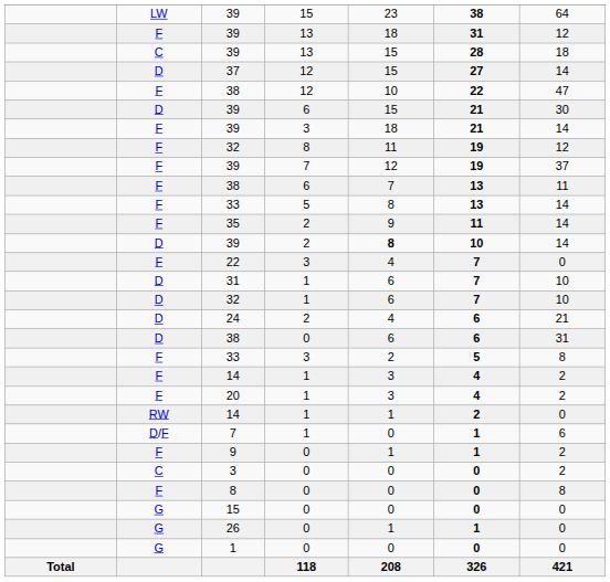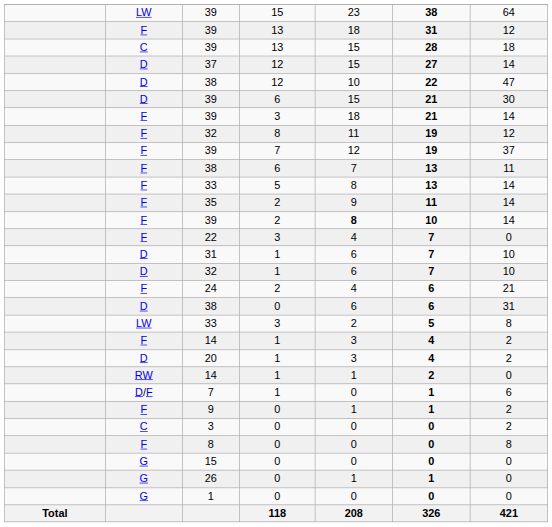 <table class="wikitable sortable" width ="800">
 <tr align="center">
 </tr>
 <tr align="center" bgcolor="">
 <td></td>
 <td><a href='#'>LW</a></td>
 <td>39</td>
 <td>15</td>
 <td>23</td>
 <td><strong>38</strong></td>
 <td>64</td>
 </tr>
 <tr align="center" bgcolor="f0f0f0">
 <td></td>
 <td><a href='#'>F</a></td>
 <td>39</td>
 <td>13</td>
 <td>18</td>
 <td><strong>31</strong></td>
 <td>12</td>
 </tr>
 <tr align="center" bgcolor="">
 <td></td>
 <td><a href='#'>C</a></td>
 <td>39</td>
 <td>13</td>
 <td>15</td>
 <td><strong>28</strong></td>
 <td>18</td>
 </tr>
 <tr align="center" bgcolor="f0f0f0">
 <td></td>
 <td><a href='#'>D</a></td>
 <td>37</td>
 <td>12</td>
 <td>15</td>
 <td><strong>27</strong></td>
 <td>14</td>
 </tr>
 <tr align="center" bgcolor="">
 <td></td>
-<td><a href='#'>F</a></td>
+<td><a href='#'>D</a></td>
 <td>38</td>
 <td>12</td>
 <td>10</td>
 <td><strong>22</strong></td>
 <td>47</td>
 </tr>
 <tr align="center" bgcolor="f0f0f0">
 <td></td>
 <td><a href='#'>D</a></td>
 <td>39</td>
 <td>6</td>
 <td>15</td>
 <td><strong>21</strong></td>
 <td>30</td>
 </tr>
 <tr align="center" bgcolor="">
 <td></td>
 <td><a href='#'>F</a></td>
 <td>39</td>
 <td>3</td>
 <td>18</td>
 <td><strong>21</strong></td>
 <td>14</td>
 </tr>
 <tr align="center" bgcolor="f0f0f0">
 <td></td>
 <td><a href='#'>F</a></td>
 <td>32</td>
 <td>8</td>
 <td>11</td>
 <td><strong>19</strong></td>
 <td>12</td>
 </tr>
 <tr align="center" bgcolor="">
 <td></td>
 <td><a href='#'>F</a></td>
 <td>39</td>
 <td>7</td>
 <td>12</td>
 <td><strong>19</strong></td>
 <td>37</td>
 </tr>
 <tr align="center" bgcolor="f0f0f0">
 <td></td>
 <td><a href='#'>F</a></td>
 <td>38</td>
 <td>6</td>
 <td>7</td>
 <td><strong>13</strong></td>
 <td>11</td>
 </tr>
 <tr align="center" bgcolor="">
 <td></td>
 <td><a href='#'>F</a></td>
 <td>33</td>
 <td>5</td>
 <td>8</td>
 <td><strong>13</strong></td>
 <td>14</td>
 </tr>
 <tr align="center" bgcolor="f0f0f0">
 <td></td>
 <td><a href='#'>F</a></td>
 <td>35</td>
 <td>2</td>
 <td>9</td>
 <td><strong>11</strong></td>
 <td>14</td>
 </tr>
 <tr align="center" bgcolor="">
 <td></td>
-<td><a href='#'>D</a></td>
+<td><a href='#'>F</a></td>
 <td>39</td>
 <td>2</td>
 <td><strong>8</strong></td>
 <td><strong>10</strong></td>
 <td>14</td>
 </tr>
 <tr align="center" bgcolor="f0f0f0">
 <td></td>
 <td><a href='#'>F</a></td>
 <td>22</td>
 <td>3</td>
 <td>4</td>
 <td><strong>7</strong></td>
 <td>0</td>
 </tr>
 <tr align="center" bgcolor="">
 <td></td>
 <td><a href='#'>D</a></td>
 <td>31</td>
 <td>1</td>
 <td>6</td>
 <td><strong>7</strong></td>
 <td>10</td>
 </tr>
 <tr align="center" bgcolor="f0f0f0">
 <td></td>
 <td><a href='#'>D</a></td>
 <td>32</td>
 <td>1</td>
 <td>6</td>
 <td><strong>7</strong></td>
 <td>10</td>
 </tr>
 <tr align="center" bgcolor="">
 <td></td>
-<td><a href='#'>D</a></td>
+<td><a href='#'>F</a></td>
 <td>24</td>
 <td>2</td>
 <td>4</td>
 <td><strong>6</strong></td>
 <td>21</td>
 </tr>
 <tr align="center" bgcolor="f0f0f0">
 <td></td>
 <td><a href='#'>D</a></td>
 <td>38</td>
 <td>0</td>
 <td>6</td>
 <td><strong>6</strong></td>
 <td>31</td>
 </tr>
 <tr align="center" bgcolor="">
 <td></td>
-<td><a href='#'>F</a></td>
+<td><a href='#'>LW</a></td>
 <td>33</td>
 <td>3</td>
 <td>2</td>
 <td><strong>5</strong></td>
 <td>8</td>
 </tr>
 <tr align="center" bgcolor="f0f0f0">
 <td></td>
 <td><a href='#'>F</a></td>
 <td>14</td>
 <td>1</td>
 <td>3</td>
 <td><strong>4</strong></td>
 <td>2</td>
 </tr>
 <tr align="center" bgcolor="">
 <td></td>
-<td><a href='#'>F</a></td>
+<td><a href='#'>D</a></td>
 <td>20</td>
 <td>1</td>
 <td>3</td>
 <td><strong>4</strong></td>
 <td>2</td>
 </tr>
 <tr align="center" bgcolor="f0f0f0">
 <td></td>
 <td><a href='#'>RW</a></td>
 <td>14</td>
 <td>1</td>
 <td>1</td>
 <td><strong>2</strong></td>
 <td>0</td>
 </tr>
 <tr align="center" bgcolor="">
 <td></td>
 <td><a href='#'>D</a>/<a href='#'>F</a></td>
 <td>7</td>
 <td>1</td>
 <td>0</td>
 <td><strong>1</strong></td>
 <td>6</td>
 </tr>
 <tr align="center" bgcolor="f0f0f0">
 <td></td>
 <td><a href='#'>F</a></td>
 <td>9</td>
 <td>0</td>
 <td>1</td>
 <td><strong>1</strong></td>
 <td>2</td>
 </tr>
 <tr align="center" bgcolor="">
 <td></td>
 <td><a href='#'>C</a></td>
 <td>3</td>
 <td>0</td>
 <td>0</td>
 <td><strong>0</strong></td>
 <td>2</td>
 </tr>
 <tr align="center" bgcolor="f0f0f0">
 <td></td>
 <td><a href='#'>F</a></td>
 <td>8</td>
 <td>0</td>
 <td>0</td>
 <td><strong>0</strong></td>
 <td>8</td>
 </tr>
 <tr align="center" bgcolor="">
 <td></td>
 <td><a href='#'>G</a></td>
 <td>15</td>
 <td>0</td>
 <td>0</td>
 <td><strong>0</strong></td>
 <td>0</td>
 </tr>
 <tr align="center" bgcolor="f0f0f0">
 <td></td>
 <td><a href='#'>G</a></td>
 <td>26</td>
 <td>0</td>
 <td>1</td>
 <td><strong>1</strong></td>
 <td>0</td>
 </tr>
 <tr align="center" bgcolor="">
 <td></td>
 <td><a href='#'>G</a></td>
 <td>1</td>
 <td>0</td>
 <td>0</td>
 <td><strong>0</strong></td>
 <td>0</td>
 </tr>
 <tr>
 <th>Total</th>
 <th></th>
 <th></th>
 <th>118</th>
 <th>208</th>
 <th>326</th>
 <th>421</th>
 </tr>
 </table>
